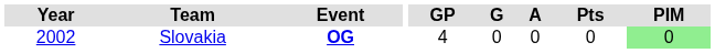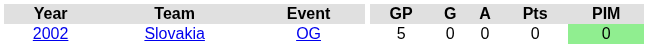 <table border="0" cellpadding="1" cellspacing="0" ID="Table3" style="text-align:center; width:40em">
 <tr ALIGN="center" bgcolor="#e0e0e0">
 <th>Year</th>
 <th>Team</th>
 <th>Event</th>
 <th rowspan="99" bgcolor="#ffffff"></th>
 <th>GP</th>
 <th>G</th>
 <th>A</th>
 <th>Pts</th>
 <th>PIM</th>
 </tr>
 <tr>
 <td><a href='#'>2002</a></td>
 <td><a href='#'>Slovakia</a></td>
-<td><strong><a href='#'>OG</a></strong></td>
-<td>4</td>
+<td><a href='#'>OG</a></td>
+<td>5</td>
 <td>0</td>
 <td>0</td>
 <td>0</td>
 <td style="background: lightgreen;">0</td>
 </tr>
 </table>
